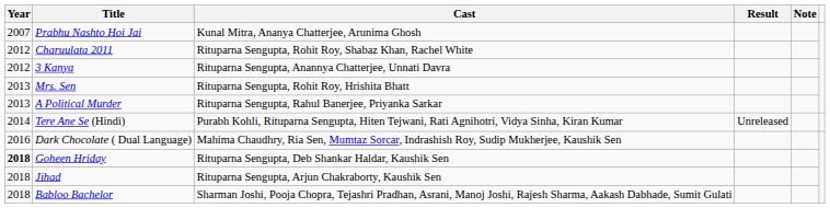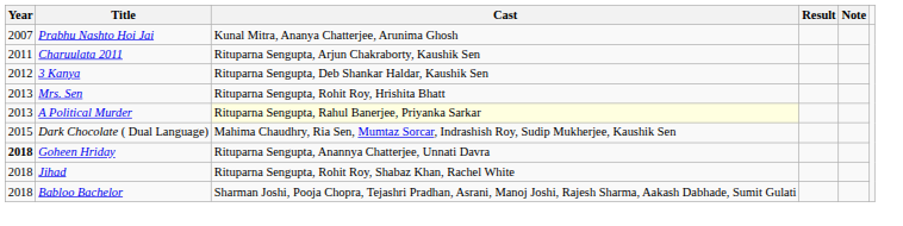 <table class="wikitable">
 <tr>
 <th>Year</th>
 <th>Title</th>
 <th>Cast</th>
 <th>Result</th>
 <th>Note</th>
 <td></td>
 </tr>
 <tr>
 <td>2007</td>
 <td><em><a href='#'>Prabhu Nashto Hoi Jai</a></em></td>
 <td>Kunal Mitra, Ananya Chatterjee, Arunima Ghosh</td>
 <td></td>
 <td></td>
 </tr>
 <tr>
-<td>2012</td>
+<td>2011</td>
 <td><em><a href='#'>Charuulata 2011</a></em></td>
-<td>Rituparna Sengupta, Rohit Roy, Shabaz Khan, Rachel White</td>
+<td>Rituparna Sengupta, Arjun Chakraborty, Kaushik Sen</td>
 <td></td>
 <td></td>
 </tr>
 <tr>
 <td>2012</td>
 <td><em><a href='#'>3 Kanya</a></em></td>
-<td>Rituparna Sengupta, Anannya Chatterjee, Unnati Davra</td>
+<td>Rituparna Sengupta, Deb Shankar Haldar, Kaushik Sen</td>
 <td></td>
 <td></td>
 </tr>
 <tr>
 <td>2013</td>
 <td><em><a href='#'>Mrs. Sen</a></em></td>
 <td>Rituparna Sengupta, Rohit Roy, Hrishita Bhatt</td>
 <td></td>
 <td></td>
 </tr>
 <tr>
 <td>2013</td>
 <td><em><a href='#'>A Political Murder</a></em></td>
-<td>Rituparna Sengupta, Rahul Banerjee, Priyanka Sarkar</td>
+<td style="background: lightyellow;">Rituparna Sengupta, Rahul Banerjee, Priyanka Sarkar</td>
 <td></td>
 <td></td>
 </tr>
 <tr>
-<td>2014</td>
-<td><em><a href='#'>Tere Ane Se</a></em> (Hindi)</td>
-<td>Purabh Kohli, Rituparna Sengupta, Hiten Tejwani, Rati Agnihotri, Vidya Sinha, Kiran Kumar</td>
-<td>Unreleased</td>
-<td></td>
-<td></td>
-</tr>
-<tr>
-<td>2016</td>
+<td>2015</td>
 <td><em>Dark Chocolate</em> ( Dual Language)</td>
 <td>Mahima Chaudhry, Ria Sen, <a href='#'>Mumtaz Sorcar</a>, Indrashish Roy, Sudip Mukherjee, Kaushik Sen</td>
 <td></td>
 <td></td>
 </tr>
 <tr>
 <td><strong>2018</strong></td>
 <td><em><a href='#'>Goheen Hriday</a></em></td>
-<td>Rituparna Sengupta, Deb Shankar Haldar, Kaushik Sen</td>
+<td>Rituparna Sengupta, Anannya Chatterjee, Unnati Davra</td>
 <td></td>
 <td></td>
 </tr>
 <tr>
 <td>2018</td>
 <td><em><a href='#'>Jihad</a></em></td>
-<td>Rituparna Sengupta, Arjun Chakraborty, Kaushik Sen</td>
+<td>Rituparna Sengupta, Rohit Roy, Shabaz Khan, Rachel White</td>
 <td></td>
 <td></td>
 </tr>
 <tr>
 <td>2018</td>
 <td><em><a href='#'>Babloo Bachelor</a></em></td>
 <td>Sharman Joshi, Pooja Chopra, Tejashri Pradhan, Asrani, Manoj Joshi, Rajesh Sharma, Aakash Dabhade, Sumit Gulati</td>
 <td></td>
 <td></td>
 </tr>
 </table>
